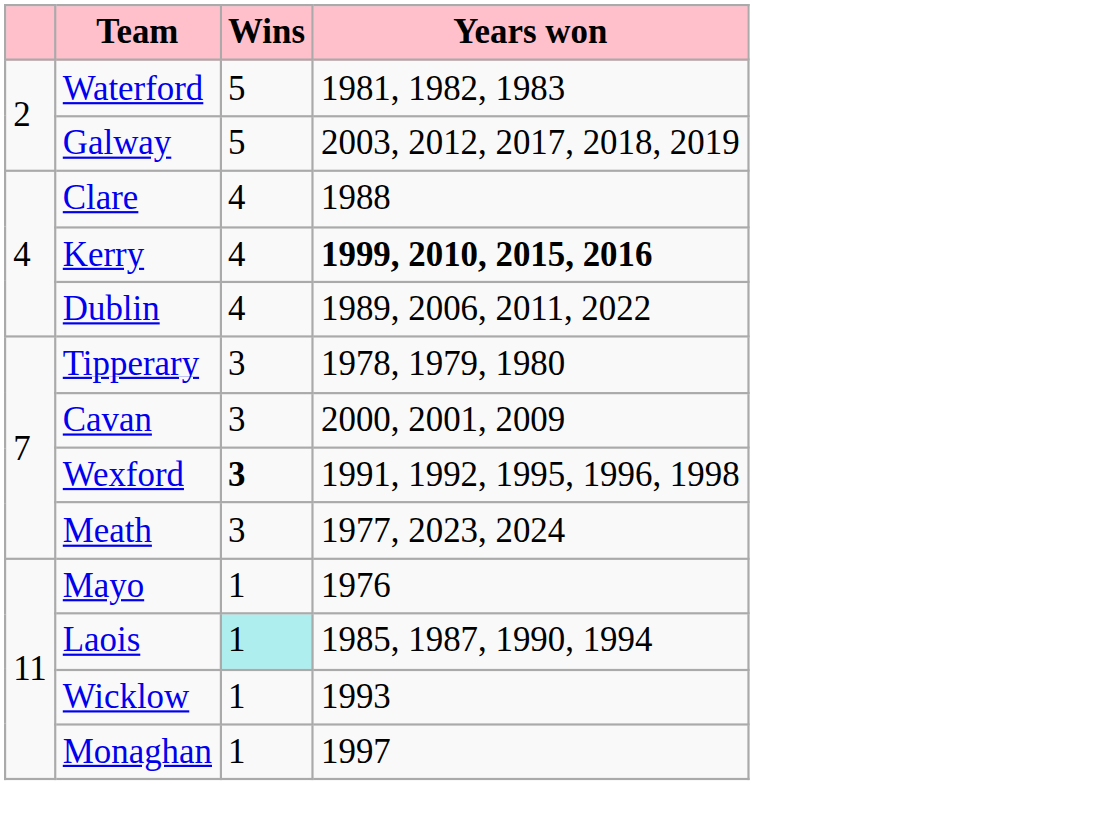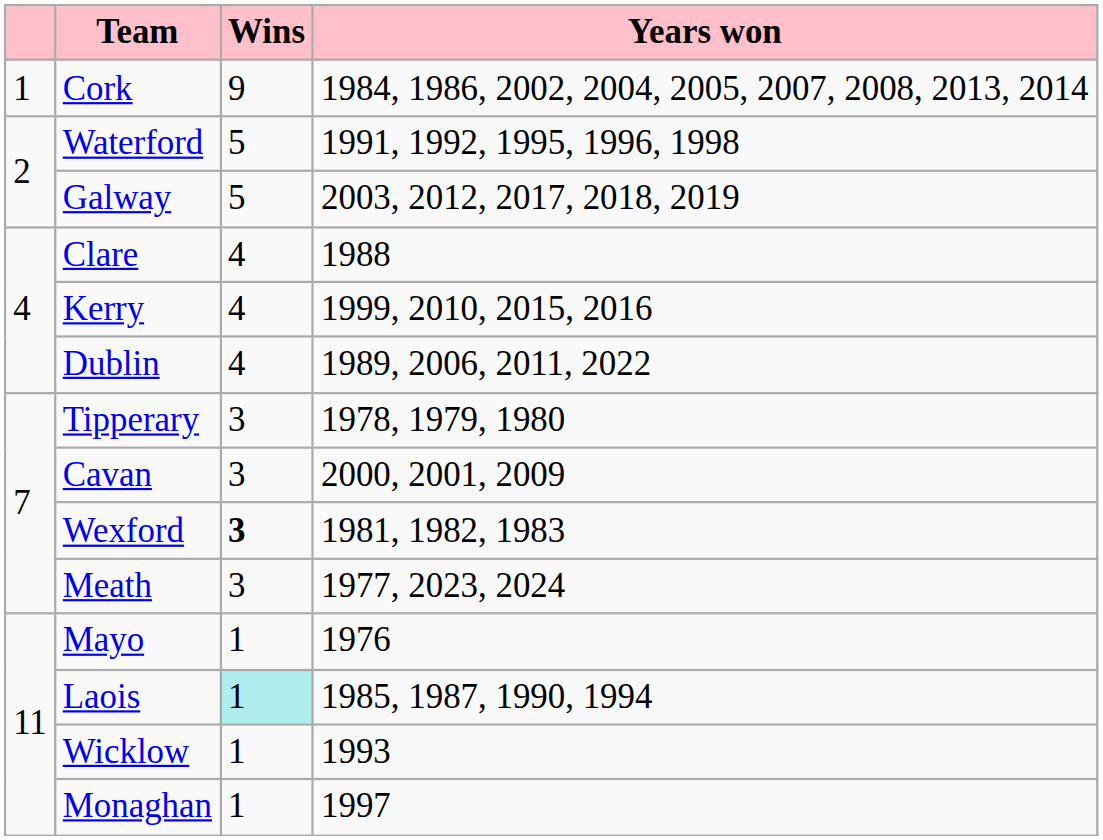 <table class="wikitable">
 <tr>
 <th style="background:pink;"></th>
 <th style="background:pink;"><strong>Team</strong></th>
 <th style="background:pink;"><strong>Wins</strong></th>
 <th style="background:pink;"><strong>Years won</strong></th>
 </tr>
 <tr>
+<td>1</td>
+<td><a href='#'>Cork</a></td>
+<td>9</td>
+<td>1984, 1986, 2002, 2004, 2005, 2007, 2008, 2013, 2014</td>
+</tr>
+<tr>
 <td rowspan=2>2</td>
 <td><a href='#'>Waterford</a></td>
 <td>5</td>
-<td>1981, 1982, 1983</td>
+<td>1991, 1992, 1995, 1996, 1998</td>
 </tr>
 <tr>
 <td><a href='#'>Galway</a></td>
 <td>5</td>
 <td>2003, 2012, 2017, 2018, 2019</td>
 </tr>
 <tr>
 <td rowspan=3>4</td>
 <td><a href='#'>Clare</a></td>
 <td>4</td>
 <td>1988</td>
 </tr>
 <tr>
 <td><a href='#'>Kerry</a></td>
 <td>4</td>
-<td><strong>1999, 2010, 2015, 2016</strong></td>
+<td>1999, 2010, 2015, 2016</td>
 </tr>
 <tr>
 <td><a href='#'>Dublin</a></td>
 <td>4</td>
 <td>1989, 2006, 2011, 2022</td>
 </tr>
 <tr>
 <td rowspan="4">7</td>
 <td><a href='#'>Tipperary</a></td>
 <td>3</td>
 <td>1978, 1979, 1980</td>
 </tr>
 <tr>
 <td><a href='#'>Cavan</a></td>
 <td>3</td>
 <td>2000, 2001, 2009</td>
 </tr>
 <tr>
 <td><a href='#'>Wexford</a></td>
 <td><strong>3</strong></td>
-<td>1991, 1992, 1995, 1996, 1998</td>
+<td>1981, 1982, 1983</td>
 </tr>
 <tr>
 <td><a href='#'>Meath</a></td>
 <td>3</td>
 <td>1977, 2023, 2024</td>
 </tr>
 <tr>
 <td rowspan="4">11</td>
 <td><a href='#'>Mayo</a></td>
 <td>1</td>
 <td>1976</td>
 </tr>
 <tr>
 <td><a href='#'>Laois</a></td>
 <td style="background: paleturquoise;">1</td>
 <td>1985, 1987, 1990, 1994</td>
 </tr>
 <tr>
 <td><a href='#'>Wicklow</a></td>
 <td>1</td>
 <td>1993</td>
 </tr>
 <tr>
 <td><a href='#'>Monaghan</a></td>
 <td>1</td>
 <td>1997</td>
 </tr>
 </table>
